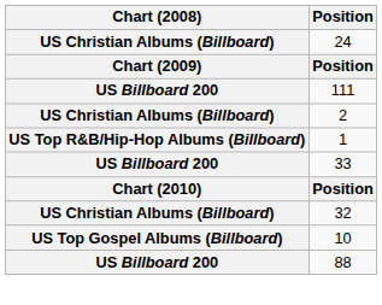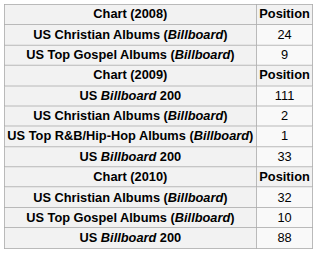 <table class="wikitable plainrowheaders">
 <tr>
 <th scope="col">Chart (2008)</th>
 <th scope="col">Position</th>
 </tr>
 <tr>
 <th scope="row">US Christian Albums (<em>Billboard</em>)</th>
 <td style="text-align:center;">24</td>
+</tr>
+<tr>
+<th scope="row">US Top Gospel Albums (<em>Billboard</em>)</th>
+<td style="text-align:center;">9</td>
 </tr>
 <tr>
 <th scope="col">Chart (2009)</th>
 <th scope="col">Position</th>
 </tr>
 <tr>
 <th scope="row">US <em>Billboard</em> 200</th>
 <td style="text-align:center;">111</td>
 </tr>
 <tr>
 <th scope="row">US Christian Albums (<em>Billboard</em>)</th>
 <td style="text-align:center;">2</td>
 </tr>
 <tr>
 <th scope="row">US Top R&B/Hip-Hop Albums (<em>Billboard</em>)</th>
 <td style="text-align:center;">1</td>
 </tr>
 <tr>
 <th scope="row">US <em>Billboard</em> 200</th>
 <td style="text-align:center;">33</td>
 </tr>
 <tr>
 <th scope="col">Chart (2010)</th>
 <th scope="col">Position</th>
 </tr>
 <tr>
 <th scope="row">US Christian Albums (<em>Billboard</em>)</th>
 <td style="text-align:center;">32</td>
 </tr>
 <tr>
 <th scope="row">US Top Gospel Albums (<em>Billboard</em>)</th>
 <td style="text-align:center;">10</td>
 </tr>
 <tr>
 <th scope="row">US <em>Billboard</em> 200</th>
 <td style="text-align:center;">88</td>
 </tr>
 </table>
